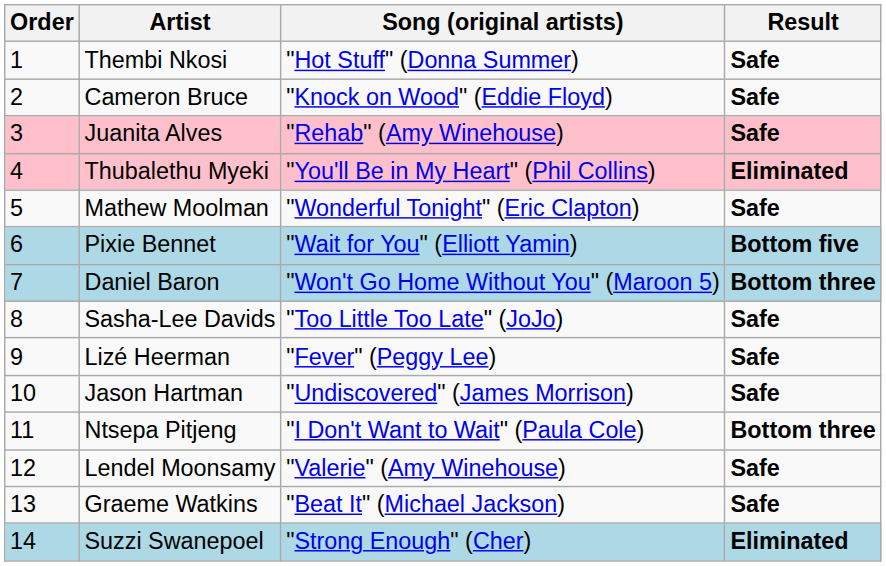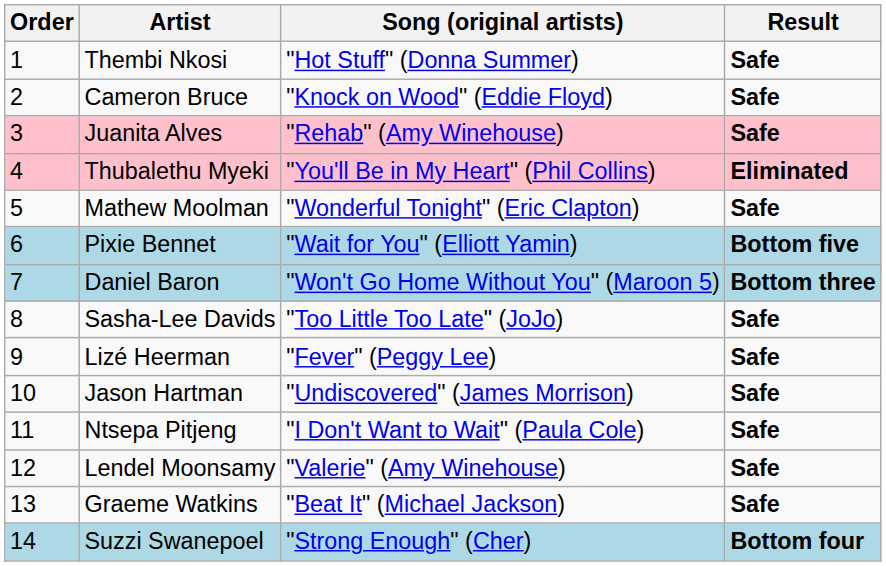 <table class=wikitable>
 <tr>
 <th>Order</th>
 <th>Artist</th>
 <th>Song (original artists)</th>
 <th>Result</th>
 </tr>
 <tr>
 <td>1</td>
 <td>Thembi Nkosi</td>
 <td>"<a href='#'>Hot Stuff</a>" (<a href='#'>Donna Summer</a>)</td>
 <td><strong>Safe</strong></td>
 </tr>
 <tr>
 <td>2</td>
 <td>Cameron Bruce</td>
 <td>"<a href='#'>Knock on Wood</a>" (<a href='#'>Eddie Floyd</a>)</td>
 <td><strong>Safe</strong></td>
 </tr>
 <tr style="background:pink;">
 <td>3</td>
 <td>Juanita Alves</td>
 <td>"<a href='#'>Rehab</a>" (<a href='#'>Amy Winehouse</a>)</td>
 <td><strong>Safe</strong></td>
 </tr>
 <tr style="background:pink;">
 <td>4</td>
 <td>Thubalethu Myeki</td>
 <td>"<a href='#'>You'll Be in My Heart</a>" (<a href='#'>Phil Collins</a>)</td>
 <td><strong>Eliminated</strong></td>
 </tr>
 <tr>
 <td>5</td>
 <td>Mathew Moolman</td>
 <td>"<a href='#'>Wonderful Tonight</a>" (<a href='#'>Eric Clapton</a>)</td>
 <td><strong>Safe</strong></td>
 </tr>
 <tr style="background:lightblue;">
 <td>6</td>
 <td>Pixie Bennet</td>
 <td>"<a href='#'>Wait for You</a>" (<a href='#'>Elliott Yamin</a>)</td>
 <td><strong>Bottom five</strong></td>
 </tr>
 <tr style="background:lightblue;">
 <td>7</td>
 <td>Daniel Baron</td>
 <td>"<a href='#'>Won't Go Home Without You</a>" (<a href='#'>Maroon 5</a>)</td>
 <td><strong>Bottom three</strong></td>
 </tr>
 <tr>
 <td>8</td>
 <td>Sasha-Lee Davids</td>
 <td>"<a href='#'>Too Little Too Late</a>" (<a href='#'>JoJo</a>)</td>
 <td><strong>Safe</strong></td>
 </tr>
 <tr>
 <td>9</td>
 <td>Lizé Heerman</td>
 <td>"<a href='#'>Fever</a>" (<a href='#'>Peggy Lee</a>)</td>
 <td><strong>Safe</strong></td>
 </tr>
 <tr>
 <td>10</td>
 <td>Jason Hartman</td>
 <td>"<a href='#'>Undiscovered</a>" (<a href='#'>James Morrison</a>)</td>
 <td><strong>Safe</strong></td>
 </tr>
 <tr>
 <td>11</td>
 <td>Ntsepa Pitjeng</td>
 <td>"<a href='#'>I Don't Want to Wait</a>" (<a href='#'>Paula Cole</a>)</td>
-<td><strong>Bottom three</strong></td>
+<td><strong>Safe</strong></td>
 </tr>
 <tr>
 <td>12</td>
 <td>Lendel Moonsamy</td>
 <td>"<a href='#'>Valerie</a>" (<a href='#'>Amy Winehouse</a>)</td>
 <td><strong>Safe</strong></td>
 </tr>
 <tr>
 <td>13</td>
 <td>Graeme Watkins</td>
 <td>"<a href='#'>Beat It</a>" (<a href='#'>Michael Jackson</a>)</td>
 <td><strong>Safe</strong></td>
 </tr>
 <tr style="background:lightblue;">
 <td>14</td>
 <td>Suzzi Swanepoel</td>
 <td>"<a href='#'>Strong Enough</a>" (<a href='#'>Cher</a>)</td>
-<td><strong>Eliminated</strong></td>
+<td><strong>Bottom four</strong></td>
 </tr>
 </table>
